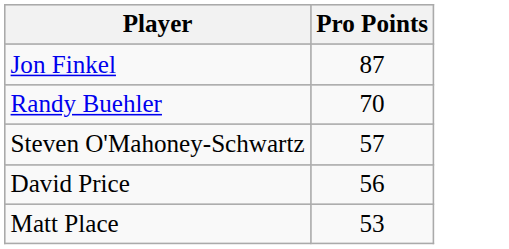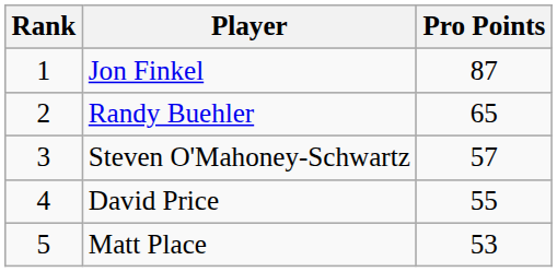 <table class="wikitable">
 <tr>
+<th>Rank</th>
 <th>Player</th>
 <th>Pro Points</th>
 </tr>
 <tr>
+<td align=center>1</td>
 <td> <a href='#'>Jon Finkel</a></td>
 <td align=center>87</td>
 </tr>
 <tr>
+<td align=center>2</td>
 <td> <a href='#'>Randy Buehler</a></td>
-<td align=center>70</td>
+<td align=center>65</td>
 </tr>
 <tr>
+<td align=center>3</td>
 <td> Steven O'Mahoney-Schwartz</td>
 <td align=center>57</td>
 </tr>
 <tr>
+<td align=center>4</td>
 <td> David Price</td>
-<td align=center>56</td>
+<td align=center>55</td>
 </tr>
 <tr>
+<td align=center>5</td>
 <td> Matt Place</td>
 <td align=center>53</td>
 </tr>
 </table>
